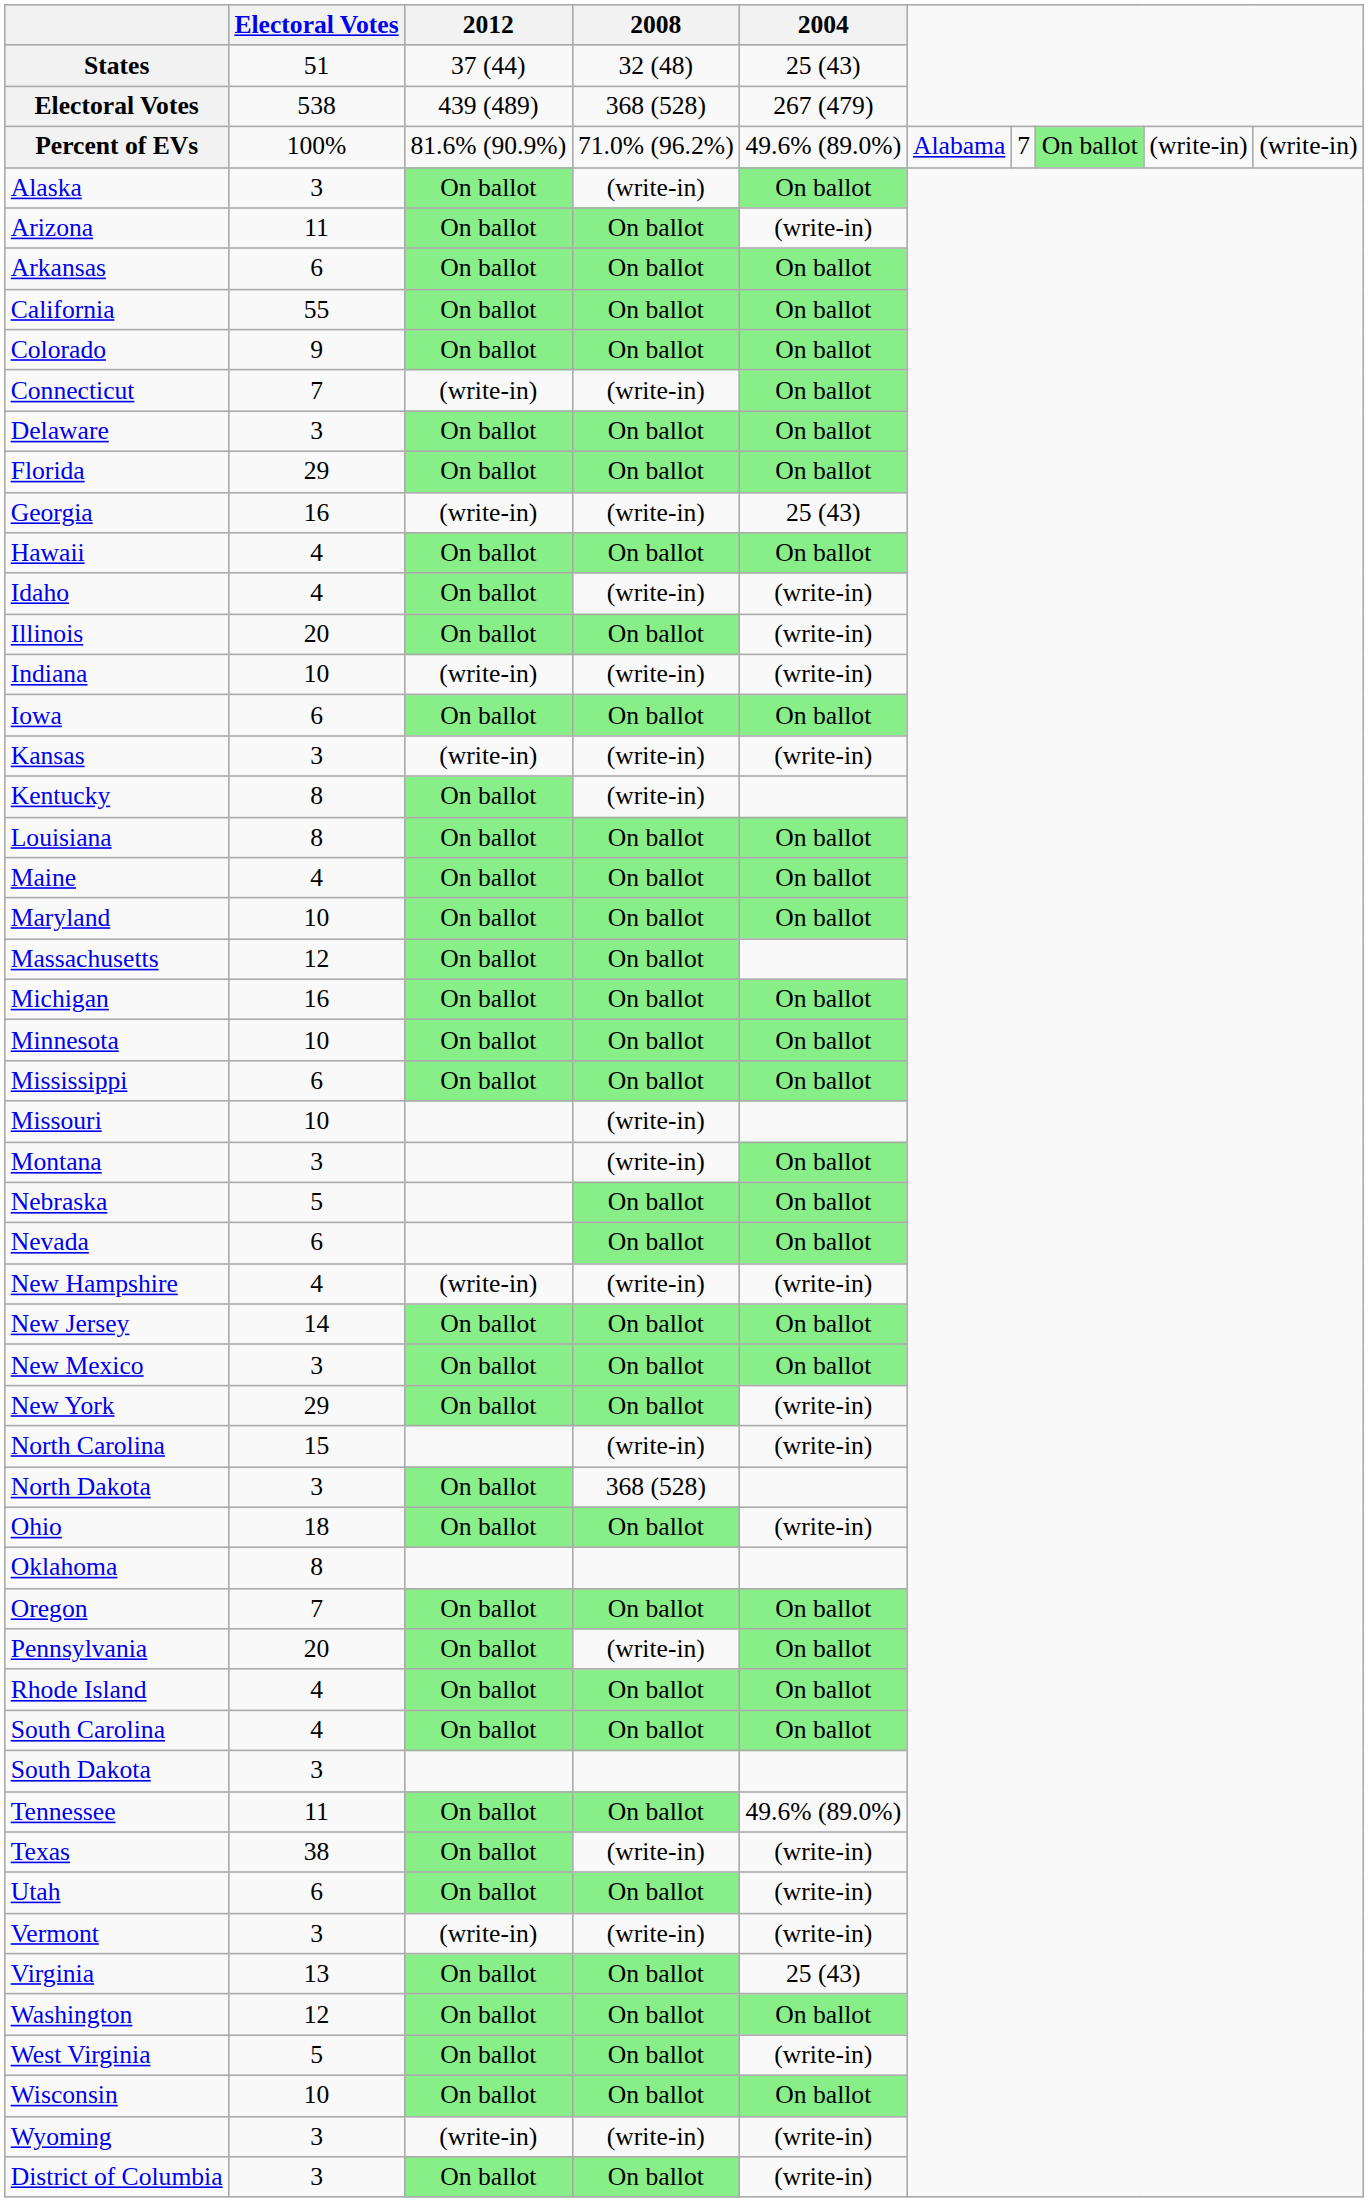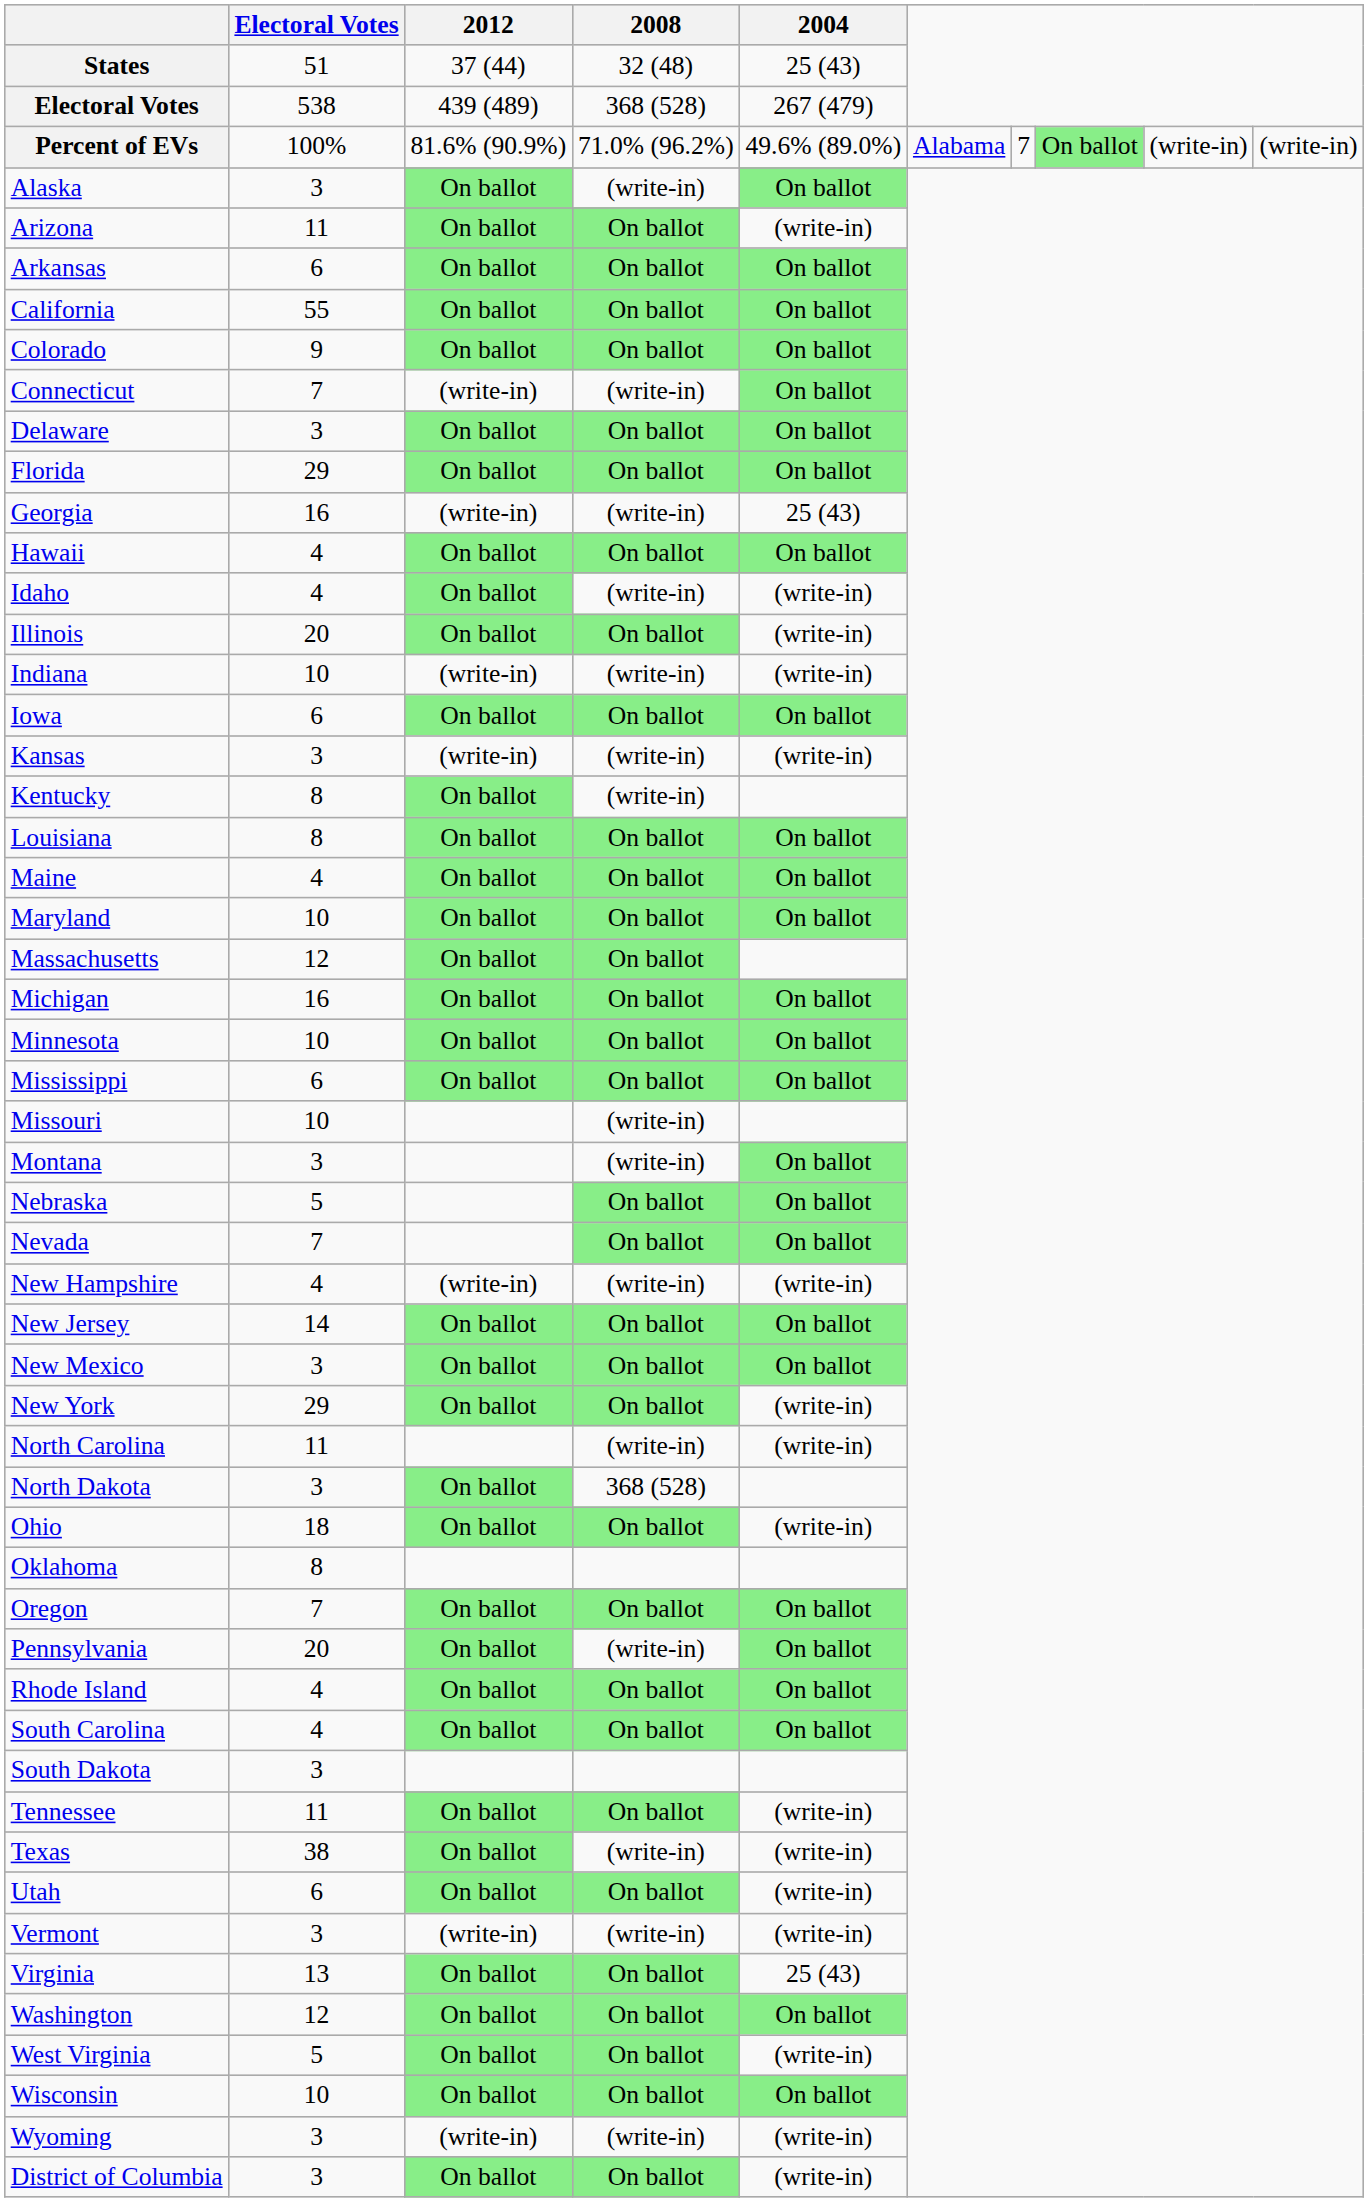 <table class=wikitable>
 <tr>
 <th> </th>
 <th style="text-align:center;"><a href='#'>Electoral Votes</a></th>
 <th style="text-align:center;">2012</th>
 <th style="text-align:center;">2008</th>
 <th style="text-align:center;">2004</th>
 </tr>
 <tr>
 <th>States</th>
 <td align=center>51</td>
 <td align=center>37 (44)</td>
 <td align=center>32 (48)</td>
 <td align=center>25 (43)</td>
 </tr>
 <tr>
 <th>Electoral Votes</th>
 <td align=center>538</td>
 <td align=center>439 (489)</td>
 <td align=center>368 (528)</td>
 <td align=center>267 (479)</td>
 </tr>
 <tr>
 <th>Percent of EVs</th>
 <td align=center>100%</td>
 <td align=center>81.6% (90.9%)</td>
 <td align=center>71.0% (96.2%)</td>
 <td align=center>49.6% (89.0%)<br></td>
 <td><a href='#'>Alabama</a></td>
 <td align=center>7</td>
 <td align=center style="background:#88EE88;">On ballot</td>
 <td align=center>(write-in)</td>
 <td align=center>(write-in)</td>
 </tr>
 <tr>
 <td><a href='#'>Alaska</a></td>
 <td align=center>3</td>
 <td align=center style="background:#88EE88;">On ballot</td>
 <td align=center>(write-in)</td>
 <td align=center style="background:#88EE88;">On ballot</td>
 </tr>
 <tr>
 <td><a href='#'>Arizona</a></td>
 <td align=center>11</td>
 <td align=center style="background:#88EE88;">On ballot</td>
 <td align=center style="background:#88EE88;">On ballot</td>
 <td align=center>(write-in)</td>
 </tr>
 <tr>
 <td><a href='#'>Arkansas</a></td>
 <td align=center>6</td>
 <td align=center style="background:#88EE88;">On ballot</td>
 <td align=center style="background:#88EE88;">On ballot</td>
 <td align=center style="background:#88EE88;">On ballot</td>
 </tr>
 <tr>
 <td><a href='#'>California</a></td>
 <td align=center>55</td>
 <td align=center style="background:#88EE88;">On ballot</td>
 <td align=center style="background:#88EE88;">On ballot</td>
 <td align=center style="background:#88EE88;">On ballot</td>
 </tr>
 <tr>
 <td><a href='#'>Colorado</a></td>
 <td align=center>9</td>
 <td align=center style="background:#88EE88;">On ballot</td>
 <td align=center style="background:#88EE88;">On ballot</td>
 <td align=center style="background:#88EE88;">On ballot</td>
 </tr>
 <tr>
 <td><a href='#'>Connecticut</a></td>
 <td align=center>7</td>
 <td align=center>(write-in)</td>
 <td align=center>(write-in)</td>
 <td align=center style="background:#88EE88;">On ballot</td>
 </tr>
 <tr>
 <td><a href='#'>Delaware</a></td>
 <td align=center>3</td>
 <td align=center style="background:#88EE88;">On ballot</td>
 <td align=center style="background:#88EE88;">On ballot</td>
 <td align=center style="background:#88EE88;">On ballot</td>
 </tr>
 <tr>
 <td><a href='#'>Florida</a></td>
 <td align=center>29</td>
 <td align=center style="background:#88EE88;">On ballot</td>
 <td align=center style="background:#88EE88;">On ballot</td>
 <td align=center style="background:#88EE88;">On ballot</td>
 </tr>
 <tr>
 <td><a href='#'>Georgia</a></td>
 <td align=center>16</td>
 <td align=center>(write-in)</td>
 <td align=center>(write-in)</td>
 <td align=center>25 (43)</td>
 </tr>
 <tr>
 <td><a href='#'>Hawaii</a></td>
 <td align=center>4</td>
 <td align=center style="background:#88EE88;">On ballot</td>
 <td align=center style="background:#88EE88;">On ballot</td>
 <td align=center style="background:#88EE88;">On ballot</td>
 </tr>
 <tr>
 <td><a href='#'>Idaho</a></td>
 <td align=center>4</td>
 <td align=center style="background:#88EE88;">On ballot</td>
 <td align=center>(write-in)</td>
 <td align=center>(write-in)</td>
 </tr>
 <tr>
 <td><a href='#'>Illinois</a></td>
 <td align=center>20</td>
 <td align=center style="background:#88EE88;">On ballot</td>
 <td align=center style="background:#88EE88;">On ballot</td>
 <td align=center>(write-in)</td>
 </tr>
 <tr>
 <td><a href='#'>Indiana</a></td>
 <td align=center>10</td>
 <td align=center>(write-in)</td>
 <td align=center>(write-in)</td>
 <td align=center>(write-in)</td>
 </tr>
 <tr>
 <td><a href='#'>Iowa</a></td>
 <td align=center>6</td>
 <td align=center style="background:#88EE88;">On ballot</td>
 <td align=center style="background:#88EE88;">On ballot</td>
 <td align=center style="background:#88EE88;">On ballot</td>
 </tr>
 <tr>
 <td><a href='#'>Kansas</a></td>
 <td align=center>3</td>
 <td align=center>(write-in)</td>
 <td align=center>(write-in)</td>
 <td align=center>(write-in)</td>
 </tr>
 <tr>
 <td><a href='#'>Kentucky</a></td>
 <td align=center>8</td>
 <td align=center style="background:#88EE88;">On ballot</td>
 <td align=center>(write-in)</td>
 <td align=center></td>
 </tr>
 <tr>
 <td><a href='#'>Louisiana</a></td>
 <td align=center>8</td>
 <td align=center style="background:#88EE88;">On ballot</td>
 <td align=center style="background:#88EE88;">On ballot</td>
 <td align=center style="background:#88EE88;">On ballot</td>
 </tr>
 <tr>
 <td><a href='#'>Maine</a></td>
 <td align=center>4</td>
 <td align=center style="background:#88EE88;">On ballot</td>
 <td align=center style="background:#88EE88;">On ballot</td>
 <td align=center style="background:#88EE88;">On ballot</td>
 </tr>
 <tr>
 <td><a href='#'>Maryland</a></td>
 <td align=center>10</td>
 <td align=center style="background:#88EE88;">On ballot</td>
 <td align=center style="background:#88EE88;">On ballot</td>
 <td align=center style="background:#88EE88;">On ballot</td>
 </tr>
 <tr>
 <td><a href='#'>Massachusetts</a></td>
 <td align=center>12</td>
 <td align=center style="background:#88EE88;">On ballot</td>
 <td align=center style="background:#88EE88;">On ballot</td>
 <td align=center></td>
 </tr>
 <tr>
 <td><a href='#'>Michigan</a></td>
 <td align=center>16</td>
 <td align=center style="background:#88EE88;">On ballot</td>
 <td align=center style="background:#88EE88;">On ballot</td>
 <td align=center style="background:#88EE88;">On ballot</td>
 </tr>
 <tr>
 <td><a href='#'>Minnesota</a></td>
 <td align=center>10</td>
 <td align=center style="background:#88EE88;">On ballot</td>
 <td align=center style="background:#88EE88;">On ballot</td>
 <td align=center style="background:#88EE88;">On ballot</td>
 </tr>
 <tr>
 <td><a href='#'>Mississippi</a></td>
 <td align=center>6</td>
 <td align=center style="background:#88EE88;">On ballot</td>
 <td align=center style="background:#88EE88;">On ballot</td>
 <td align=center style="background:#88EE88;">On ballot</td>
 </tr>
 <tr>
 <td><a href='#'>Missouri</a></td>
 <td align=center>10</td>
 <td align=center></td>
 <td align=center>(write-in)</td>
 <td align=center></td>
 </tr>
 <tr>
 <td><a href='#'>Montana</a></td>
 <td align=center>3</td>
 <td align=center></td>
 <td align=center>(write-in)</td>
 <td align=center style="background:#88EE88;">On ballot</td>
 </tr>
 <tr>
 <td><a href='#'>Nebraska</a></td>
 <td align=center>5</td>
 <td align=center></td>
 <td align=center style="background:#88EE88;">On ballot</td>
 <td align=center style="background:#88EE88;">On ballot</td>
 </tr>
 <tr>
 <td><a href='#'>Nevada</a></td>
-<td align=center>6</td>
+<td align=center>7</td>
 <td align=center></td>
 <td align=center style="background:#88EE88;">On ballot</td>
 <td align=center style="background:#88EE88;">On ballot</td>
 </tr>
 <tr>
 <td><a href='#'>New Hampshire</a></td>
 <td align=center>4</td>
 <td align=center>(write-in)</td>
 <td align=center>(write-in)</td>
 <td align=center>(write-in)</td>
 </tr>
 <tr>
 <td><a href='#'>New Jersey</a></td>
 <td align=center>14</td>
 <td align=center style="background:#88EE88;">On ballot</td>
 <td align=center style="background:#88EE88;">On ballot</td>
 <td align=center style="background:#88EE88;">On ballot</td>
 </tr>
 <tr>
 <td><a href='#'>New Mexico</a></td>
 <td align=center>3</td>
 <td align=center style="background:#88EE88;">On ballot</td>
 <td align=center style="background:#88EE88;">On ballot</td>
 <td align=center style="background:#88EE88;">On ballot</td>
 </tr>
 <tr>
 <td><a href='#'>New York</a></td>
 <td align=center>29</td>
 <td align=center style="background:#88EE88;">On ballot</td>
 <td align=center style="background:#88EE88;">On ballot</td>
 <td align=center>(write-in)</td>
 </tr>
 <tr>
 <td><a href='#'>North Carolina</a></td>
-<td align=center>15</td>
+<td align=center>11</td>
 <td align=center></td>
 <td align=center>(write-in)</td>
 <td align=center>(write-in)</td>
 </tr>
 <tr>
 <td><a href='#'>North Dakota</a></td>
 <td align=center>3</td>
 <td align=center style="background:#88EE88;">On ballot</td>
 <td align=center>368 (528)</td>
 <td align=center></td>
 </tr>
 <tr>
 <td><a href='#'>Ohio</a></td>
 <td align=center>18</td>
 <td align=center style="background:#88EE88;">On ballot</td>
 <td align=center style="background:#88EE88;">On ballot</td>
 <td align=center>(write-in)</td>
 </tr>
 <tr>
 <td><a href='#'>Oklahoma</a></td>
 <td align=center>8</td>
 <td align=center></td>
 <td align=center></td>
 <td align=center></td>
 </tr>
 <tr>
 <td><a href='#'>Oregon</a></td>
 <td align=center>7</td>
 <td align=center style="background:#88EE88;">On ballot</td>
 <td align=center style="background:#88EE88;">On ballot</td>
 <td align=center style="background:#88EE88;">On ballot</td>
 </tr>
 <tr>
 <td><a href='#'>Pennsylvania</a></td>
 <td align=center>20</td>
 <td align=center style="background:#88EE88;">On ballot</td>
 <td align=center>(write-in)</td>
 <td align=center style="background:#88EE88;">On ballot</td>
 </tr>
 <tr>
 <td><a href='#'>Rhode Island</a></td>
 <td align=center>4</td>
 <td align=center style="background:#88EE88;">On ballot</td>
 <td align=center style="background:#88EE88;">On ballot</td>
 <td align=center style="background:#88EE88;">On ballot</td>
 </tr>
 <tr>
 <td><a href='#'>South Carolina</a></td>
 <td align=center>4</td>
 <td align=center style="background:#88EE88;">On ballot</td>
 <td align=center style="background:#88EE88;">On ballot</td>
 <td align=center style="background:#88EE88;">On ballot</td>
 </tr>
 <tr>
 <td><a href='#'>South Dakota</a></td>
 <td align=center>3</td>
 <td align=center></td>
 <td align=center></td>
 <td align=center></td>
 </tr>
 <tr>
 <td><a href='#'>Tennessee</a></td>
 <td align=center>11</td>
 <td align=center style="background:#88EE88;">On ballot</td>
 <td align=center style="background:#88EE88;">On ballot</td>
-<td align=center>49.6% (89.0%)<br></td>
+<td align=center>(write-in)</td>
 </tr>
 <tr>
 <td><a href='#'>Texas</a></td>
 <td align=center>38</td>
 <td align=center style="background:#88EE88;">On ballot</td>
 <td align=center>(write-in)</td>
 <td align=center>(write-in)</td>
 </tr>
 <tr>
 <td><a href='#'>Utah</a></td>
 <td align=center>6</td>
 <td align=center style="background:#88EE88;">On ballot</td>
 <td align=center style="background:#88EE88;">On ballot</td>
 <td align=center>(write-in)</td>
 </tr>
 <tr>
 <td><a href='#'>Vermont</a></td>
 <td align=center>3</td>
 <td align=center>(write-in)</td>
 <td align=center>(write-in)</td>
 <td align=center>(write-in)</td>
 </tr>
 <tr>
 <td><a href='#'>Virginia</a></td>
 <td align=center>13</td>
 <td align=center style="background:#88EE88;">On ballot</td>
 <td align=center style="background:#88EE88;">On ballot</td>
 <td align=center>25 (43)</td>
 </tr>
 <tr>
 <td><a href='#'>Washington</a></td>
 <td align=center>12</td>
 <td align=center style="background:#88EE88;">On ballot</td>
 <td align=center style="background:#88EE88;">On ballot</td>
 <td align=center style="background:#88EE88;">On ballot</td>
 </tr>
 <tr>
 <td><a href='#'>West Virginia</a></td>
 <td align=center>5</td>
 <td align=center style="background:#88EE88;">On ballot</td>
 <td align=center style="background:#88EE88;">On ballot</td>
 <td align=center>(write-in)</td>
 </tr>
 <tr>
 <td><a href='#'>Wisconsin</a></td>
 <td align=center>10</td>
 <td align=center style="background:#88EE88;">On ballot</td>
 <td align=center style="background:#88EE88;">On ballot</td>
 <td align=center style="background:#88EE88;">On ballot</td>
 </tr>
 <tr>
 <td><a href='#'>Wyoming</a></td>
 <td align=center>3</td>
 <td align=center>(write-in)</td>
 <td align=center>(write-in)</td>
 <td align=center>(write-in)</td>
 </tr>
 <tr>
 <td><a href='#'>District of Columbia</a></td>
 <td align=center>3</td>
 <td align=center style="background:#88EE88;">On ballot</td>
 <td align=center style="background:#88EE88;">On ballot</td>
 <td align=center>(write-in)</td>
 </tr>
 </table>
